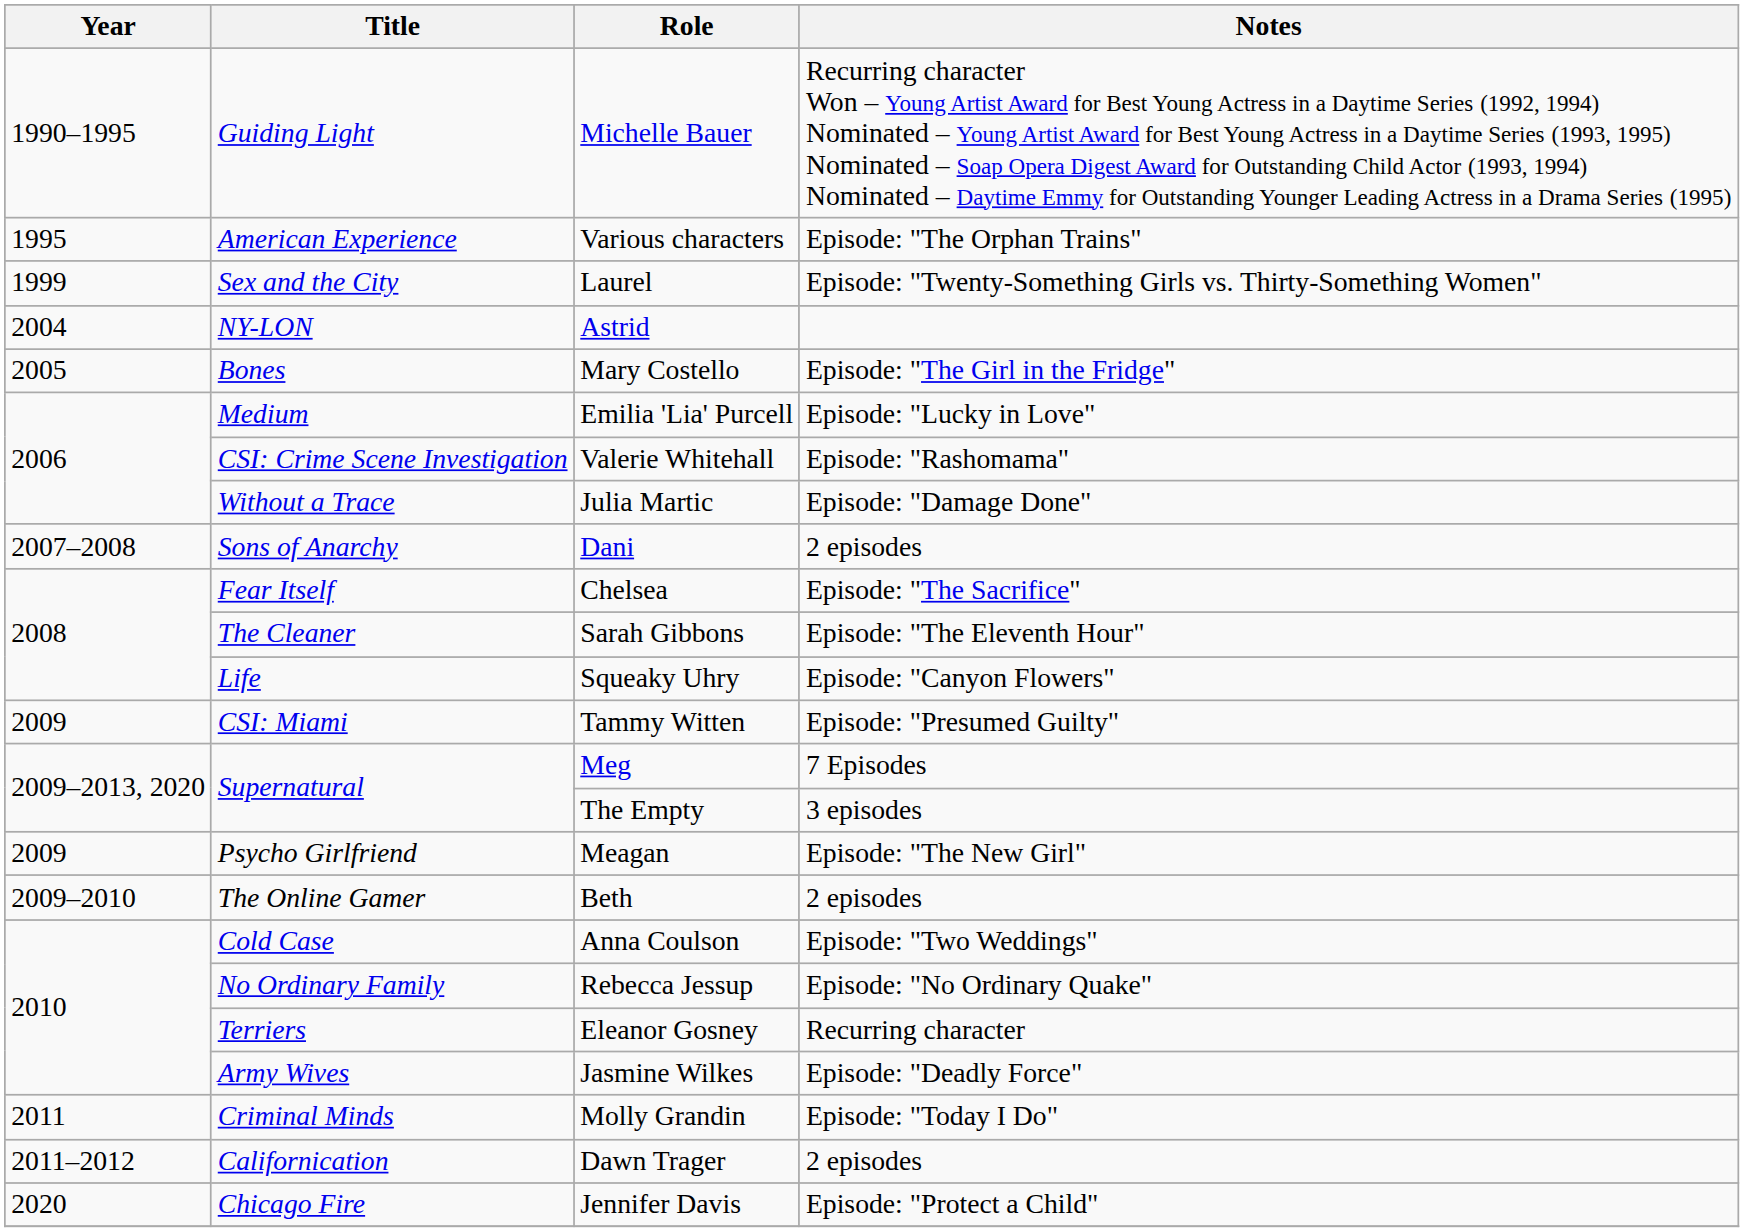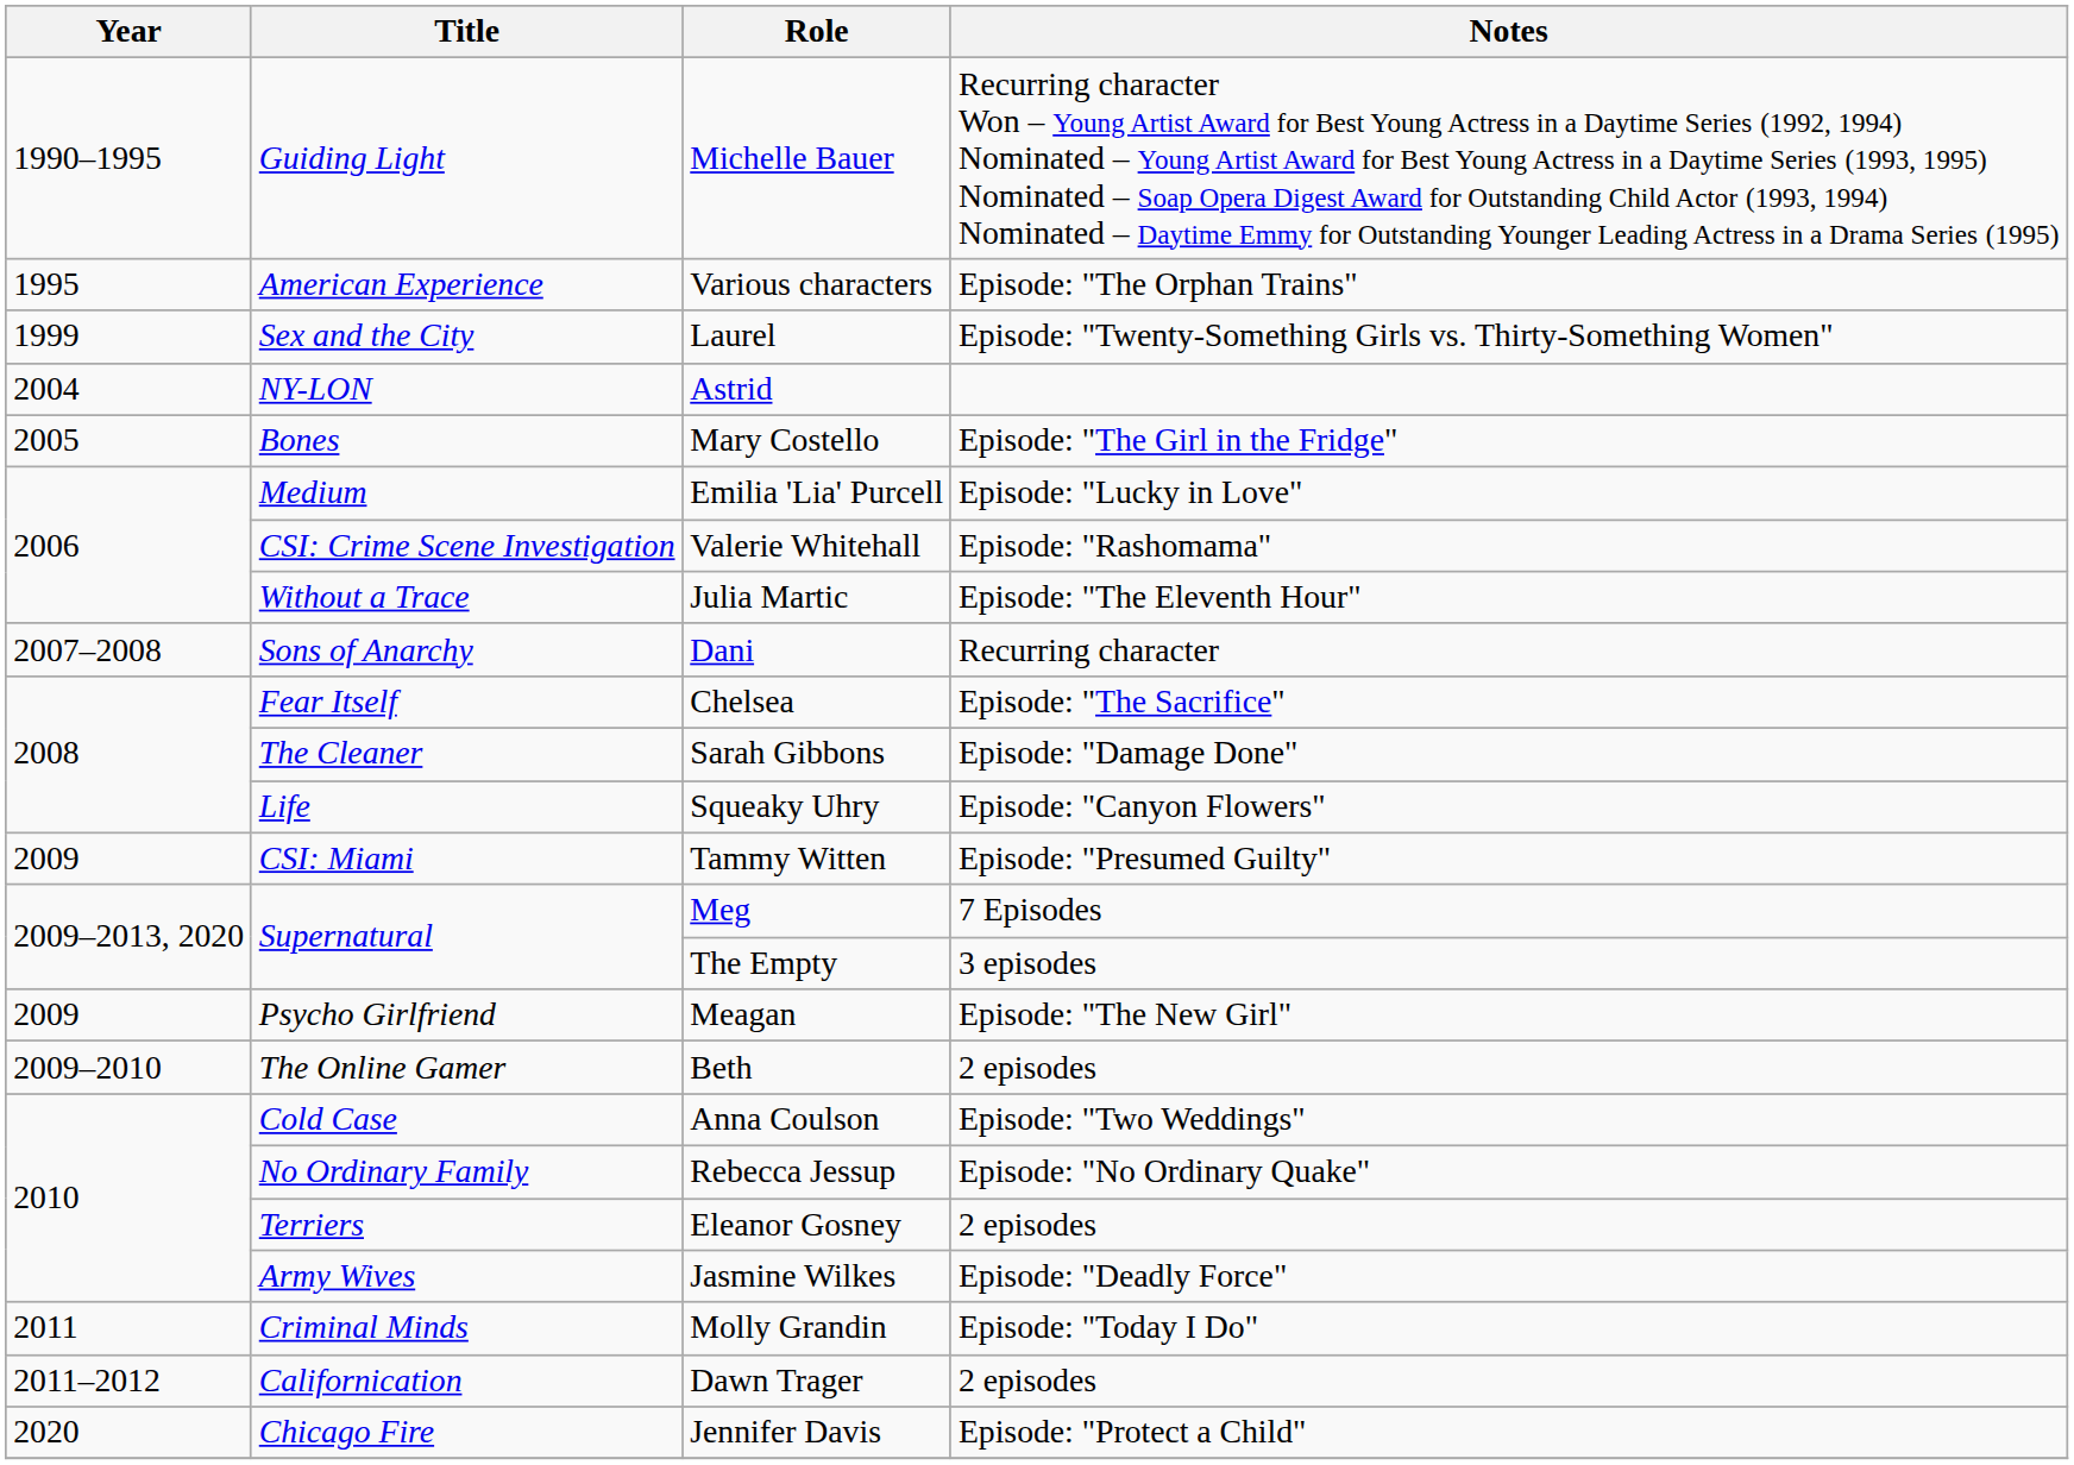 <table class="wikitable sortable">
 <tr>
 <th>Year</th>
 <th>Title</th>
 <th>Role</th>
 <th>Notes</th>
 </tr>
 <tr>
 <td>1990–1995</td>
 <td><em><a href='#'>Guiding Light</a></em></td>
 <td><a href='#'>Michelle Bauer</a></td>
 <td>Recurring character <br>Won – <small><a href='#'>Young Artist Award</a> for Best Young Actress in a Daytime Series</small> <small>(1992, 1994)</small><br>Nominated – <small><a href='#'>Young Artist Award</a> for Best Young Actress in a Daytime Series</small> <small>(1993, 1995)</small><br>Nominated – <small><a href='#'>Soap Opera Digest Award</a> for Outstanding Child Actor</small> <small>(1993, 1994)</small><br>Nominated – <small><a href='#'>Daytime Emmy</a> for Outstanding Younger Leading Actress in a Drama Series</small> <small>(1995)</small></td>
 </tr>
 <tr>
 <td>1995</td>
 <td><em><a href='#'>American Experience</a></em></td>
 <td>Various characters</td>
 <td>Episode: "The Orphan Trains"</td>
 </tr>
 <tr>
 <td>1999</td>
 <td><em><a href='#'>Sex and the City</a></em></td>
 <td>Laurel</td>
 <td>Episode: "Twenty-Something Girls vs. Thirty-Something Women"</td>
 </tr>
 <tr>
 <td>2004</td>
 <td><em><a href='#'>NY-LON</a></em></td>
 <td><a href='#'>Astrid</a></td>
 <td></td>
 </tr>
 <tr>
 <td>2005</td>
 <td><em><a href='#'>Bones</a></em></td>
 <td>Mary Costello</td>
 <td>Episode: "<a href='#'>The Girl in the Fridge</a>"</td>
 </tr>
 <tr>
 <td rowspan="3">2006</td>
 <td><em><a href='#'>Medium</a></em></td>
 <td>Emilia 'Lia' Purcell</td>
 <td>Episode: "Lucky in Love"</td>
 </tr>
 <tr>
 <td><em><a href='#'>CSI: Crime Scene Investigation</a></em></td>
 <td>Valerie Whitehall</td>
 <td>Episode: "Rashomama"</td>
 </tr>
 <tr>
 <td><em><a href='#'>Without a Trace</a></em></td>
 <td>Julia Martic</td>
-<td>Episode: "Damage Done"</td>
+<td>Episode: "The Eleventh Hour"</td>
 </tr>
 <tr>
 <td>2007–2008</td>
 <td><em><a href='#'>Sons of Anarchy</a></em></td>
 <td><a href='#'>Dani</a></td>
-<td>2 episodes</td>
+<td>Recurring character</td>
 </tr>
 <tr>
 <td rowspan="3">2008</td>
 <td><em><a href='#'>Fear Itself</a></em></td>
 <td>Chelsea</td>
 <td>Episode: "<a href='#'>The Sacrifice</a>"</td>
 </tr>
 <tr>
 <td><em><a href='#'>The Cleaner</a></em></td>
 <td>Sarah Gibbons</td>
-<td>Episode: "The Eleventh Hour"</td>
+<td>Episode: "Damage Done"</td>
 </tr>
 <tr>
 <td><em><a href='#'>Life</a></em></td>
 <td>Squeaky Uhry</td>
 <td>Episode: "Canyon Flowers"</td>
 </tr>
 <tr>
 <td>2009</td>
 <td><em><a href='#'>CSI: Miami</a></em></td>
 <td>Tammy Witten</td>
 <td>Episode: "Presumed Guilty"</td>
 </tr>
 <tr>
 <td rowspan="2">2009–2013, 2020</td>
 <td rowspan="2"><em><a href='#'>Supernatural</a></em></td>
 <td><a href='#'>Meg</a></td>
 <td>7 Episodes</td>
 </tr>
 <tr>
 <td>The Empty</td>
 <td>3 episodes</td>
 </tr>
 <tr>
 <td>2009</td>
 <td><em>Psycho Girlfriend</em></td>
 <td>Meagan</td>
 <td>Episode: "The New Girl"</td>
 </tr>
 <tr>
 <td>2009–2010</td>
 <td><em>The Online Gamer</em></td>
 <td>Beth</td>
 <td>2 episodes</td>
 </tr>
 <tr>
 <td rowspan="4">2010</td>
 <td><em><a href='#'>Cold Case</a></em></td>
 <td>Anna Coulson</td>
 <td>Episode: "Two Weddings"</td>
 </tr>
 <tr>
 <td><em><a href='#'>No Ordinary Family</a></em></td>
 <td>Rebecca Jessup</td>
 <td>Episode: "No Ordinary Quake"</td>
 </tr>
 <tr>
 <td><em><a href='#'>Terriers</a></em></td>
 <td>Eleanor Gosney</td>
-<td>Recurring character</td>
+<td>2 episodes</td>
 </tr>
 <tr>
 <td><em><a href='#'>Army Wives</a></em></td>
 <td>Jasmine Wilkes</td>
 <td>Episode: "Deadly Force"</td>
 </tr>
 <tr>
 <td>2011</td>
 <td><em><a href='#'>Criminal Minds</a></em></td>
 <td>Molly Grandin</td>
 <td>Episode: "Today I Do"</td>
 </tr>
 <tr>
 <td>2011–2012</td>
 <td><em><a href='#'>Californication</a></em></td>
 <td>Dawn Trager</td>
 <td>2 episodes</td>
 </tr>
 <tr>
 <td>2020</td>
 <td><em><a href='#'>Chicago Fire</a></em></td>
 <td>Jennifer Davis</td>
 <td>Episode: "Protect a Child"</td>
 </tr>
 <tr>
 </tr>
 </table>
